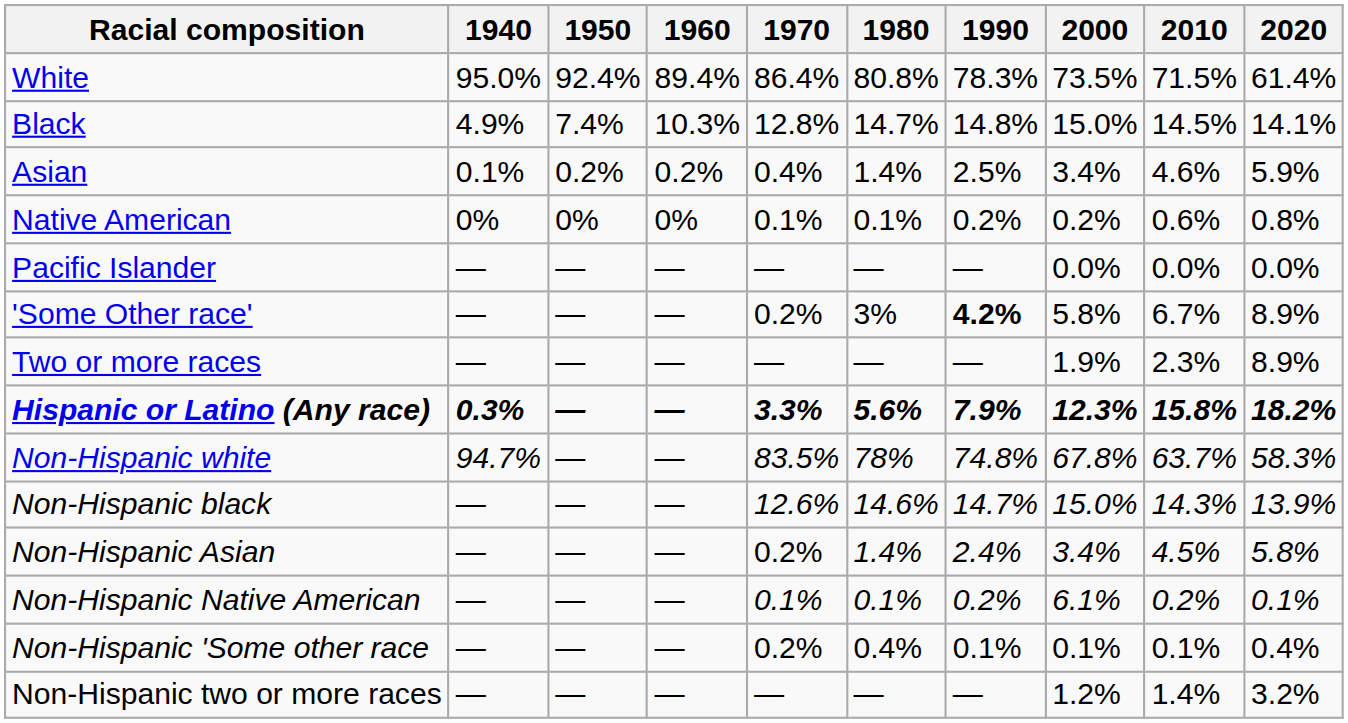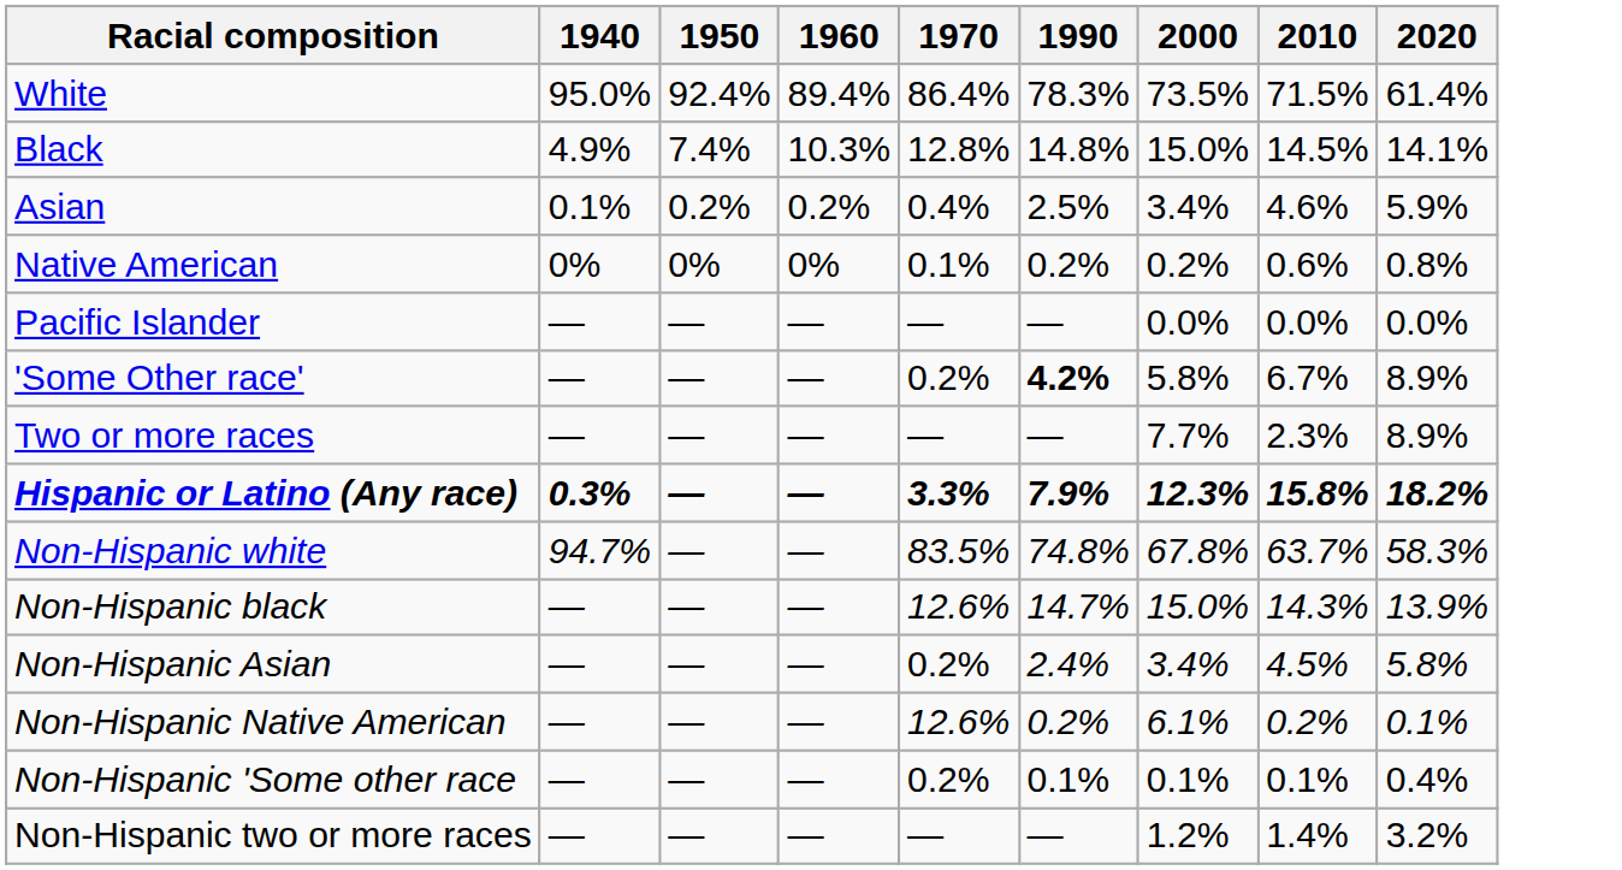 <table class="wikitable sortable collapsible" style="font-size: 90%;">
 <tr>
 <th>Racial composition</th>
 <th>1940</th>
 <th>1950</th>
 <th>1960</th>
 <th>1970</th>
-<th>1980</th>
 <th>1990</th>
 <th>2000</th>
 <th>2010</th>
 <th>2020</th>
 </tr>
 <tr>
 <td><a href='#'>White</a></td>
 <td>95.0%</td>
 <td>92.4%</td>
 <td>89.4%</td>
 <td>86.4%</td>
-<td>80.8%</td>
 <td>78.3%</td>
 <td>73.5%</td>
 <td>71.5%</td>
 <td>61.4%</td>
 </tr>
 <tr>
 <td><a href='#'>Black</a></td>
 <td>4.9%</td>
 <td>7.4%</td>
 <td>10.3%</td>
 <td>12.8%</td>
-<td>14.7%</td>
 <td>14.8%</td>
 <td>15.0%</td>
 <td>14.5%</td>
 <td>14.1%</td>
 </tr>
 <tr>
 <td><a href='#'>Asian</a></td>
 <td>0.1%</td>
 <td>0.2%</td>
 <td>0.2%</td>
 <td>0.4%</td>
-<td>1.4%</td>
 <td>2.5%</td>
 <td>3.4%</td>
 <td>4.6%</td>
 <td>5.9%</td>
 </tr>
 <tr>
 <td><a href='#'>Native American</a></td>
 <td>0%</td>
 <td>0%</td>
 <td>0%</td>
 <td>0.1%</td>
-<td>0.1%</td>
 <td>0.2%</td>
 <td>0.2%</td>
 <td>0.6%</td>
 <td>0.8%</td>
 </tr>
 <tr>
 <td><a href='#'>Pacific Islander</a></td>
-<td>—</td>
 <td>—</td>
 <td>—</td>
 <td>—</td>
 <td>—</td>
 <td>—</td>
 <td>0.0%</td>
 <td>0.0%</td>
 <td>0.0%</td>
 </tr>
 <tr>
 <td><a href='#'>'Some Other race'</a></td>
 <td>—</td>
 <td>—</td>
 <td>—</td>
 <td>0.2%</td>
-<td>3%</td>
 <td><strong>4.2%</strong></td>
 <td>5.8%</td>
 <td>6.7%</td>
 <td>8.9%</td>
 </tr>
 <tr>
 <td><a href='#'>Two or more races</a></td>
 <td>—</td>
 <td>—</td>
 <td>—</td>
 <td>—</td>
 <td>—</td>
-<td>—</td>
-<td>1.9%</td>
+<td>7.7%</td>
 <td>2.3%</td>
 <td>8.9%</td>
 </tr>
 <tr>
 <td><strong><em><a href='#'>Hispanic or Latino</a> (Any race)</em></strong></td>
 <td><strong><em>0.3%</em></strong></td>
 <td><strong><em>—</em></strong></td>
 <td><strong><em>—</em></strong></td>
 <td><strong><em>3.3%</em></strong></td>
-<td><strong><em>5.6%</em></strong></td>
 <td><strong><em>7.9%</em></strong></td>
 <td><strong><em>12.3%</em></strong></td>
 <td><strong><em>15.8%</em></strong></td>
 <td><strong><em>18.2%</em></strong></td>
 </tr>
 <tr>
 <td><a href='#'><em>Non-Hispanic white</em></a></td>
 <td><em>94.7%</em></td>
 <td><em>—</em></td>
 <td><em>—</em></td>
 <td><em>83.5%</em></td>
-<td><em>78%</em></td>
 <td><em>74.8%</em></td>
 <td><em>67.8%</em></td>
 <td><em>63.7%</em></td>
 <td><em>58.3%</em></td>
 </tr>
 <tr>
 <td><em>Non-Hispanic black</em></td>
 <td><em>—</em></td>
 <td><em>—</em></td>
 <td><em>—</em></td>
 <td><em>12.6%</em></td>
-<td><em>14.6%</em></td>
 <td><em>14.7%</em></td>
 <td><em>15.0%</em></td>
 <td><em>14.3%</em></td>
 <td><em>13.9%</em></td>
 </tr>
 <tr>
 <td><em>Non-Hispanic Asian</em></td>
 <td><em>—</em></td>
 <td><em>—</em></td>
 <td><em>—</em></td>
 <td></em>0.2%<em></td>
-<td><em>1.4%</em></td>
 <td><em>2.4%</em></td>
 <td><em>3.4%</em></td>
 <td><em>4.5%</em></td>
 <td><em>5.8%</em></td>
 </tr>
 <tr>
 <td><em>Non-Hispanic Native American</em></td>
 <td><em>—</em></td>
 <td><em>—</em></td>
 <td><em>—</em></td>
-<td><em>0.1%</em></td>
-<td><em>0.1%</em></td>
+<td><em>12.6%</em></td>
 <td><em>0.2%</em></td>
 <td><em>6.1%</em></td>
 <td><em>0.2%</em></td>
 <td><em>0.1%</em></td>
 </tr>
 <tr>
 <td><em>Non-Hispanic 'Some other race<strong></td>
 <td></em>—<em></td>
 <td></em>—<em></td>
 <td></em>—<em></td>
 <td></em>0.2%<em></td>
-<td></em>0.4%<em></td>
 <td></em>0.1%<em></td>
 <td></em>0.1%<em></td>
 <td></em>0.1%<em></td>
 <td></em>0.4%<em></td>
 </tr>
 <tr>
 <td></em>Non-Hispanic two or more races<em></td>
 <td></em>—<em></td>
 <td></em>—<em></td>
 <td></em>—<em></td>
 <td></em>—<em></td>
 <td></em>—<em></td>
-<td></em>—<em></td>
 <td></em>1.2%<em></td>
 <td></em>1.4%<em></td>
 <td></em>3.2%<em></td>
 </tr>
 </table>
